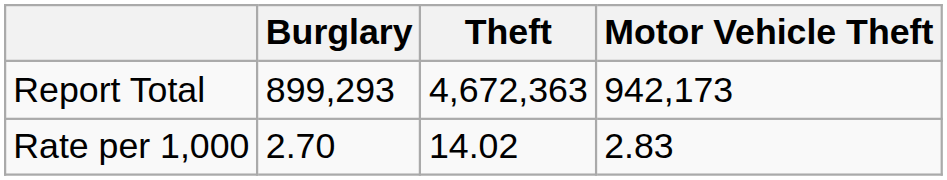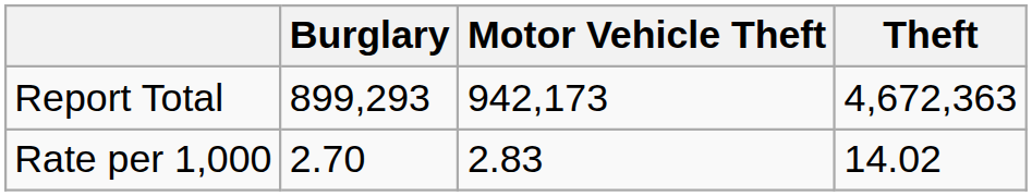 <table class="wikitable">
 <tr>
 <th></th>
 <th>Burglary</th>
+<th>Motor Vehicle Theft</th>
 <th>Theft</th>
-<th>Motor Vehicle Theft</th>
 </tr>
 <tr>
 <td>Report Total</td>
 <td>899,293</td>
+<td>942,173</td>
 <td>4,672,363</td>
-<td>942,173</td>
 </tr>
 <tr>
 <td>Rate per 1,000</td>
 <td>2.70</td>
+<td>2.83</td>
 <td>14.02</td>
-<td>2.83</td>
 </tr>
 </table>
